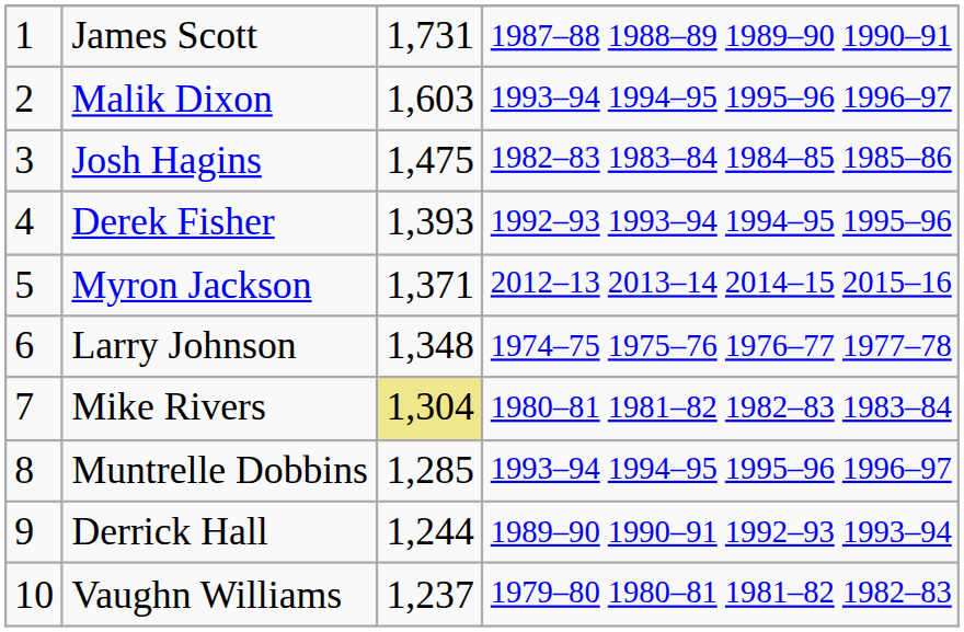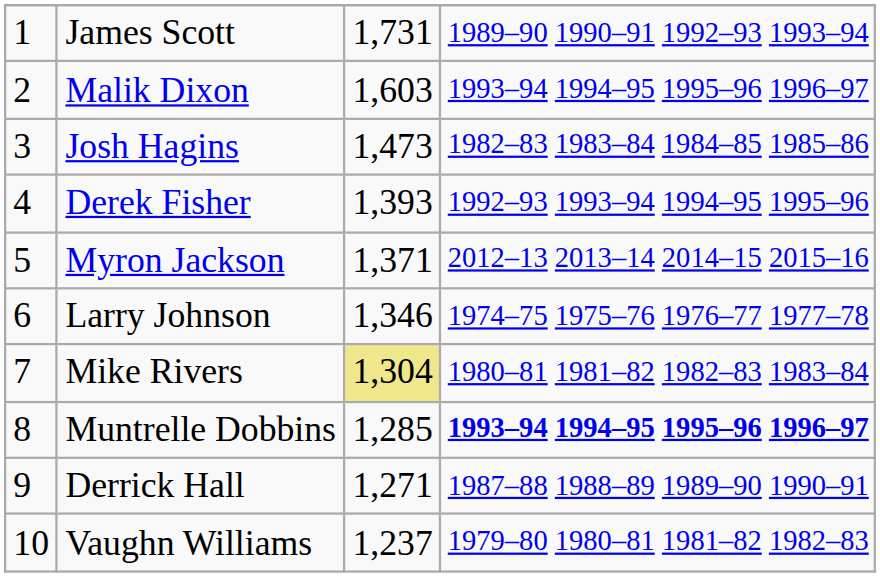 <table class="wikitable">
 <tr>
 </tr>
 <tr>
 <td>1</td>
 <td>James Scott</td>
 <td>1,731</td>
-<td style="font-size:80%;"><a href='#'>1987–88</a> <a href='#'>1988–89</a> <a href='#'>1989–90</a> <a href='#'>1990–91</a></td>
+<td style="font-size:80%;"><a href='#'>1989–90</a> <a href='#'>1990–91</a> <a href='#'>1992–93</a> <a href='#'>1993–94</a></td>
 </tr>
 <tr>
 <td>2</td>
 <td><a href='#'>Malik Dixon</a></td>
 <td>1,603</td>
 <td style="font-size:80%;"><a href='#'>1993–94</a> <a href='#'>1994–95</a> <a href='#'>1995–96</a> <a href='#'>1996–97</a></td>
 </tr>
 <tr>
 <td>3</td>
 <td><a href='#'>Josh Hagins</a></td>
-<td>1,475</td>
+<td>1,473</td>
 <td style="font-size:80%;"><a href='#'>1982–83</a> <a href='#'>1983–84</a> <a href='#'>1984–85</a> <a href='#'>1985–86</a></td>
 </tr>
 <tr>
 <td>4</td>
 <td><a href='#'>Derek Fisher</a></td>
 <td>1,393</td>
 <td style="font-size:80%;"><a href='#'>1992–93</a> <a href='#'>1993–94</a> <a href='#'>1994–95</a> <a href='#'>1995–96</a></td>
 </tr>
 <tr>
 <td>5</td>
 <td><a href='#'>Myron Jackson</a></td>
 <td>1,371</td>
 <td style="font-size:80%;"><a href='#'>2012–13</a> <a href='#'>2013–14</a> <a href='#'>2014–15</a> <a href='#'>2015–16</a></td>
 </tr>
 <tr>
 <td>6</td>
 <td>Larry Johnson</td>
-<td>1,348</td>
+<td>1,346</td>
 <td style="font-size:80%;"><a href='#'>1974–75</a> <a href='#'>1975–76</a> <a href='#'>1976–77</a> <a href='#'>1977–78</a></td>
 </tr>
 <tr>
 <td>7</td>
 <td>Mike Rivers</td>
 <td style="background: khaki;">1,304</td>
 <td style="font-size:80%;"><a href='#'>1980–81</a> <a href='#'>1981–82</a> <a href='#'>1982–83</a> <a href='#'>1983–84</a></td>
 </tr>
 <tr>
 <td>8</td>
 <td>Muntrelle Dobbins</td>
 <td>1,285</td>
-<td style="font-size:80%;"><a href='#'>1993–94</a> <a href='#'>1994–95</a> <a href='#'>1995–96</a> <a href='#'>1996–97</a></td>
+<td style="font-size:80%;"><strong><a href='#'>1993–94</a> <a href='#'>1994–95</a> <a href='#'>1995–96</a> <a href='#'>1996–97</a></strong></td>
 </tr>
 <tr>
 <td>9</td>
 <td>Derrick Hall</td>
-<td>1,244</td>
-<td style="font-size:80%;"><a href='#'>1989–90</a> <a href='#'>1990–91</a> <a href='#'>1992–93</a> <a href='#'>1993–94</a></td>
+<td>1,271</td>
+<td style="font-size:80%;"><a href='#'>1987–88</a> <a href='#'>1988–89</a> <a href='#'>1989–90</a> <a href='#'>1990–91</a></td>
 </tr>
 <tr>
 <td>10</td>
 <td>Vaughn Williams</td>
 <td>1,237</td>
 <td style="font-size:80%;"><a href='#'>1979–80</a> <a href='#'>1980–81</a> <a href='#'>1981–82</a> <a href='#'>1982–83</a></td>
 </tr>
 </table>
